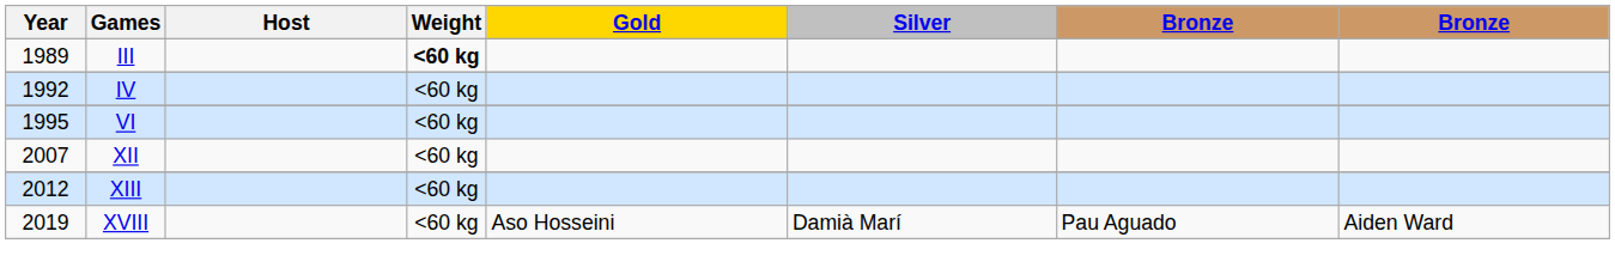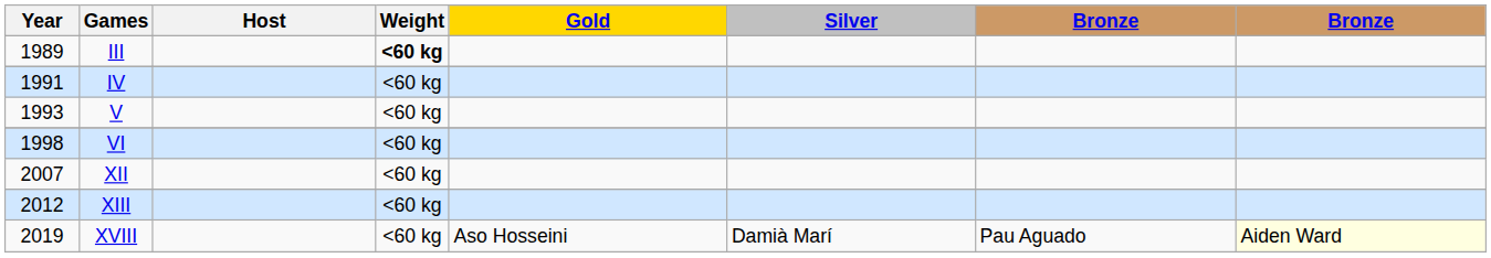 <table class="wikitable" style="text-align: center; font-size:95%;">
 <tr>
 <th rowspan="2" style="width:5%;">Year</th>
 <th rowspan="2" style="width:5%;">Games</th>
 <th rowspan="2" style="width:15%;">Host</th>
 <th rowspan="2" style="width:5%;">Weight</th>
 </tr>
 <tr>
 <th style="background-color: gold"><a href='#'>Gold</a></th>
 <th style="background-color: silver"><a href='#'>Silver</a></th>
 <th style="background-color: #CC9966"><a href='#'>Bronze</a></th>
 <th style="background-color: #CC9966"><a href='#'>Bronze</a></th>
 </tr>
 <tr>
 </tr>
 <tr>
 <td>1989</td>
 <td align=center><a href='#'>III</a></td>
 <td align="left"></td>
 <td><strong><60 kg</strong></td>
 <td align="left"></td>
 <td align="left"></td>
 <td></td>
 <td></td>
 </tr>
 <tr>
 </tr>
 <tr style="text-align:center; background:#d0e7ff;">
-<td>1992</td>
+<td>1991</td>
 <td align=center><a href='#'>IV</a></td>
+<td align="left"></td>
+<td><60 kg</td>
+<td align="left"></td>
+<td align="left"></td>
+<td align="left"></td>
+<td></td>
+</tr>
+<tr>
+<td>1993</td>
+<td align=center><a href='#'>V</a></td>
 <td align="left"></td>
 <td><60 kg</td>
 <td align="left"></td>
 <td align="left"></td>
 <td align="left"></td>
 <td></td>
 </tr>
 <tr>
 </tr>
 <tr style="text-align:center; background:#d0e7ff;">
-<td>1995</td>
+<td>1998</td>
 <td align=center><a href='#'>VI</a></td>
 <td align="left"></td>
 <td><60 kg</td>
 <td align="left"></td>
 <td align="left"></td>
 <td align="left"></td>
 <td align="left"></td>
 </tr>
 <tr>
 <td>2007</td>
 <td align=center><a href='#'>XII</a></td>
 <td align="left"></td>
 <td><60 kg</td>
 <td align="left"></td>
 <td align="left"></td>
 <td align="left"></td>
 <td align="left"> </td>
 </tr>
 <tr>
 </tr>
 <tr style="text-align:center; background:#d0e7ff;">
 <td>2012</td>
 <td align=center><a href='#'>XIII</a></td>
 <td align="left"></td>
 <td><60 kg</td>
 <td align="left"></td>
 <td align="left"></td>
 <td align="left"></td>
 <td align="left"></td>
 </tr>
 <tr>
 <td>2019</td>
 <td align=center><a href='#'>XVIII</a></td>
 <td align="left"></td>
 <td><60 kg</td>
 <td align="left">Aso Hosseini <br> </td>
 <td align="left">Damià Marí <br> </td>
 <td align="left">Pau Aguado <br> </td>
-<td align="left">Aiden Ward <br> </td>
+<td align="left" style="background: lightyellow;">Aiden Ward <br> </td>
 </tr>
 <tr>
 </tr>
 </table>
